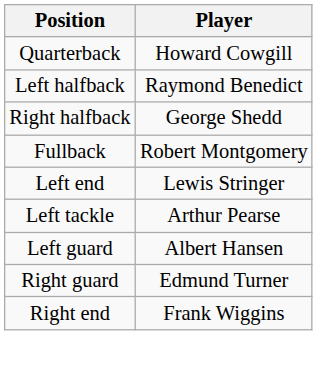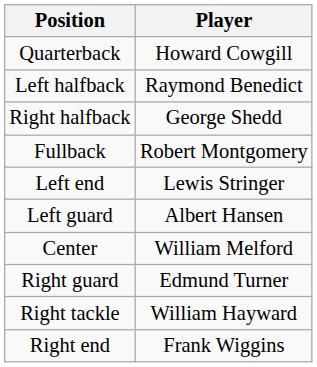 <table class="wikitable" style="text-align: center;">
 <tr>
 <th>Position</th>
 <th>Player</th>
 </tr>
 <tr>
 <td>Quarterback</td>
 <td>Howard Cowgill</td>
 </tr>
 <tr>
 <td>Left halfback</td>
 <td>Raymond Benedict</td>
 </tr>
 <tr>
 <td>Right halfback</td>
 <td>George Shedd</td>
 </tr>
 <tr>
 <td>Fullback</td>
 <td>Robert Montgomery</td>
 </tr>
 <tr>
 <td>Left end</td>
 <td>Lewis Stringer</td>
 </tr>
 <tr>
-<td>Left tackle</td>
-<td>Arthur Pearse</td>
+<td>Left guard</td>
+<td>Albert Hansen</td>
 </tr>
 <tr>
-<td>Left guard</td>
-<td>Albert Hansen</td>
+<td>Center</td>
+<td>William Melford</td>
 </tr>
 <tr>
 <td>Right guard</td>
 <td>Edmund Turner</td>
 </tr>
 <tr>
+<td>Right tackle</td>
+<td>William Hayward</td>
+</tr>
+<tr>
 <td>Right end</td>
 <td>Frank Wiggins</td>
 </tr>
 </table>
